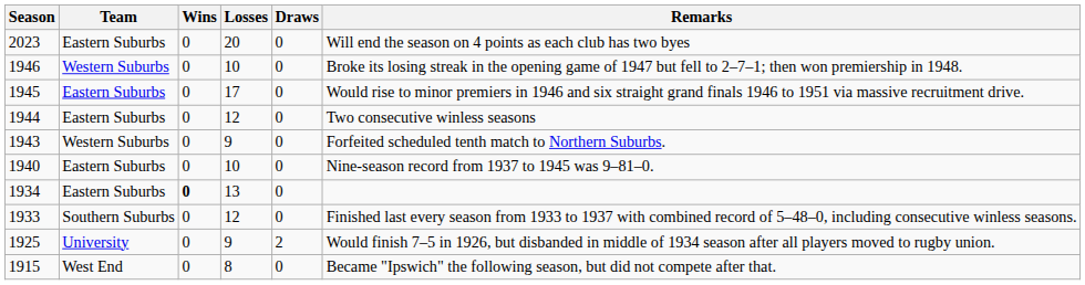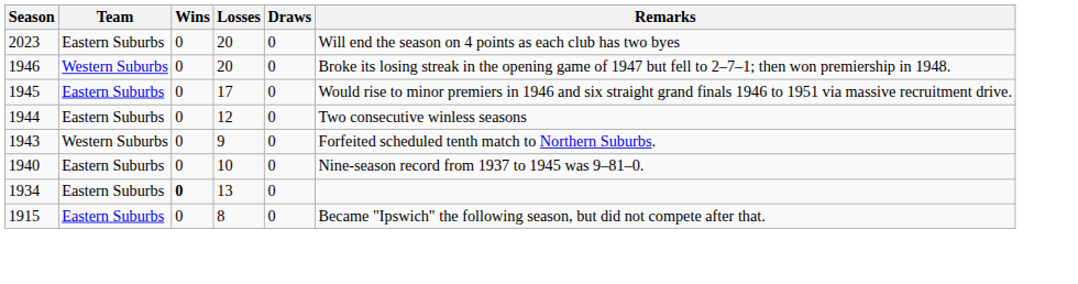 <table class="wikitable sortable">
 <tr>
 <th>Season</th>
 <th>Team</th>
 <th>Wins</th>
 <th>Losses</th>
 <th>Draws</th>
 <th>Remarks</th>
 </tr>
 <tr>
 <td>2023</td>
 <td>Eastern Suburbs</td>
 <td>0</td>
 <td>20</td>
 <td>0</td>
 <td>Will end the season on 4 points as each club has two byes</td>
 </tr>
 <tr>
 <td>1946</td>
 <td><a href='#'>Western Suburbs</a></td>
 <td>0</td>
-<td>10</td>
+<td>20</td>
 <td>0</td>
 <td>Broke its losing streak in the opening game of 1947 but fell to 2–7–1; then won premiership in 1948.</td>
 </tr>
 <tr>
 <td>1945</td>
 <td><a href='#'>Eastern Suburbs</a></td>
 <td>0</td>
 <td>17</td>
 <td>0</td>
 <td>Would rise to minor premiers in 1946 and six straight grand finals 1946 to 1951 via massive recruitment drive.</td>
 </tr>
 <tr>
 <td>1944</td>
 <td>Eastern Suburbs</td>
 <td>0</td>
 <td>12</td>
 <td>0</td>
 <td>Two consecutive winless seasons</td>
 </tr>
 <tr>
 <td>1943</td>
 <td>Western Suburbs</td>
 <td>0</td>
 <td>9</td>
 <td>0</td>
 <td>Forfeited scheduled tenth match to <a href='#'>Northern Suburbs</a>.</td>
 </tr>
 <tr>
 <td>1940</td>
 <td>Eastern Suburbs</td>
 <td>0</td>
 <td>10</td>
 <td>0</td>
 <td>Nine-season record from 1937 to 1945 was 9–81–0.</td>
 </tr>
 <tr>
 <td>1934</td>
 <td>Eastern Suburbs</td>
 <td><strong>0</strong></td>
 <td>13</td>
 <td>0</td>
 <td></td>
 </tr>
 <tr>
-<td>1933</td>
-<td>Southern Suburbs</td>
-<td>0</td>
-<td>12</td>
-<td>0</td>
-<td>Finished last every season from 1933 to 1937 with combined record of 5–48–0, including consecutive winless seasons.</td>
-</tr>
-<tr>
-<td>1925</td>
-<td><a href='#'>University</a></td>
-<td>0</td>
-<td>9</td>
-<td>2</td>
-<td>Would finish 7–5 in 1926, but disbanded in middle of 1934 season after all players moved to rugby union.</td>
-</tr>
-<tr>
 <td>1915</td>
-<td>West End</td>
+<td><a href='#'>Eastern Suburbs</a></td>
 <td>0</td>
 <td>8</td>
 <td>0</td>
 <td>Became "Ipswich" the following season, but did not compete after that.</td>
 </tr>
 </table>
